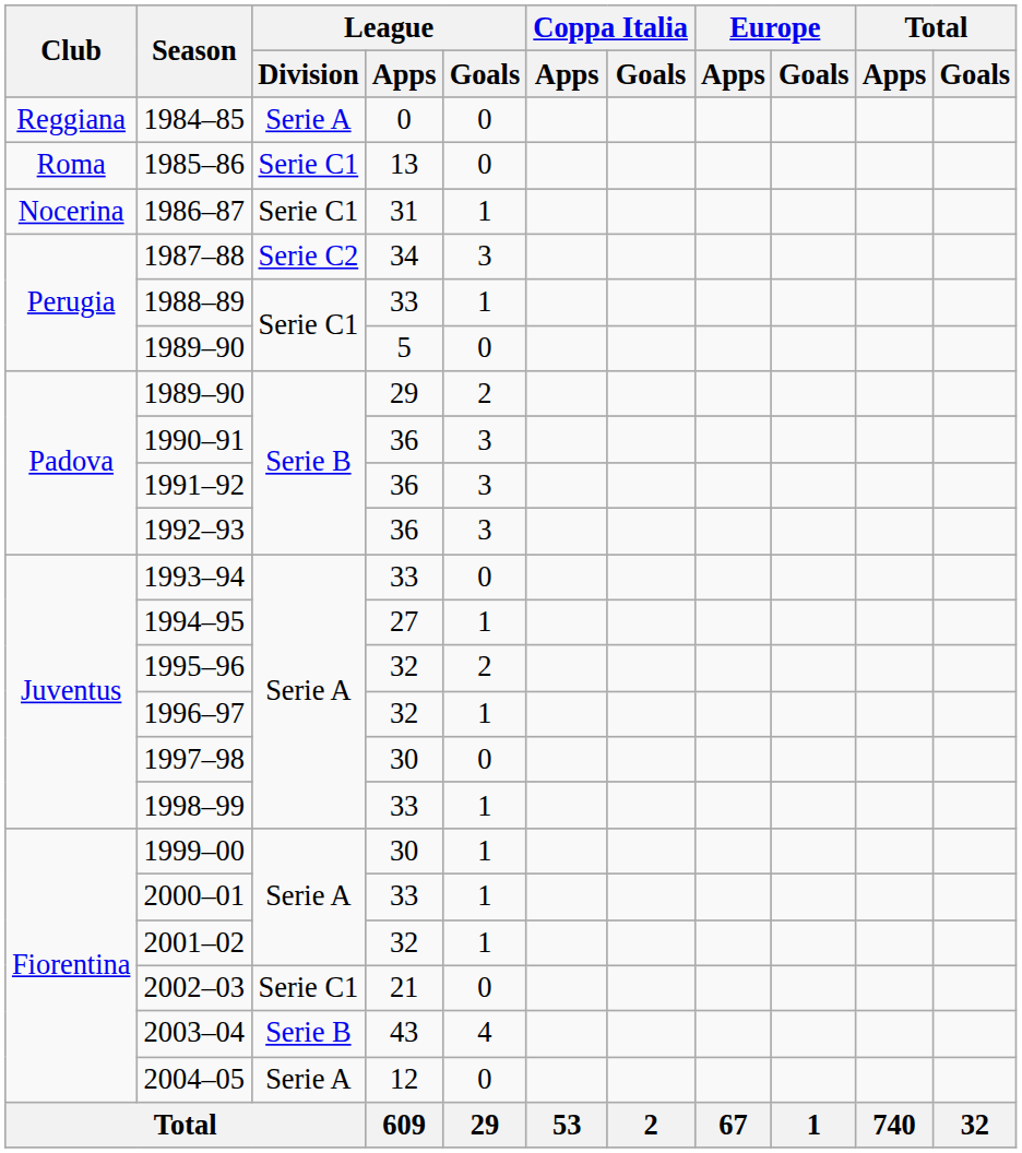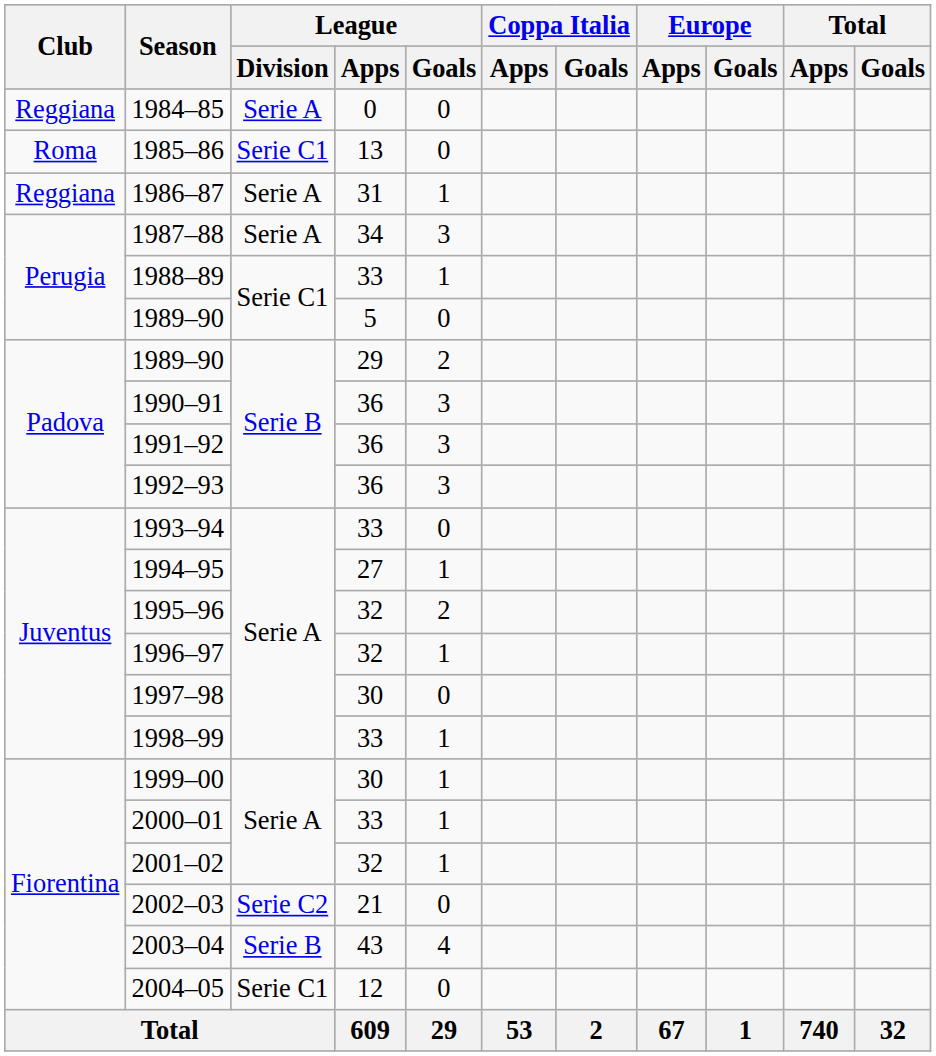 <table class="wikitable" style="text-align:center">
 <tr>
 <th rowspan=2>Club</th>
 <th rowspan=2>Season</th>
 <th colspan=3>League</th>
 <th colspan=2><a href='#'>Coppa Italia</a></th>
 <th colspan=2><a href='#'>Europe</a></th>
 <th colspan=2>Total</th>
 </tr>
 <tr>
 <th>Division</th>
 <th>Apps</th>
 <th>Goals</th>
 <th>Apps</th>
 <th>Goals</th>
 <th>Apps</th>
 <th>Goals</th>
 <th>Apps</th>
 <th>Goals</th>
 </tr>
 <tr>
 <td><a href='#'>Reggiana</a></td>
 <td>1984–85</td>
 <td><a href='#'>Serie A</a></td>
 <td>0</td>
 <td>0</td>
 <td></td>
 <td></td>
 <td></td>
 <td></td>
 <td></td>
 <td></td>
 </tr>
 <tr>
 <td><a href='#'>Roma</a></td>
 <td>1985–86</td>
 <td><a href='#'>Serie C1</a></td>
 <td>13</td>
 <td>0</td>
 <td></td>
 <td></td>
 <td></td>
 <td></td>
 <td></td>
 <td></td>
 </tr>
 <tr>
-<td><a href='#'>Nocerina</a></td>
+<td><a href='#'>Reggiana</a></td>
 <td>1986–87</td>
-<td>Serie C1</td>
+<td>Serie A</td>
 <td>31</td>
 <td>1</td>
 <td></td>
 <td></td>
 <td></td>
 <td></td>
 <td></td>
 <td></td>
 </tr>
 <tr>
 <td rowspan=3><a href='#'>Perugia</a></td>
 <td>1987–88</td>
-<td><a href='#'>Serie C2</a></td>
+<td>Serie A</td>
 <td>34</td>
 <td>3</td>
 <td></td>
 <td></td>
 <td></td>
 <td></td>
 <td></td>
 <td></td>
 </tr>
 <tr>
 <td>1988–89</td>
 <td rowspan=2>Serie C1</td>
 <td>33</td>
 <td>1</td>
 <td></td>
 <td></td>
 <td></td>
 <td></td>
 <td></td>
 <td></td>
 </tr>
 <tr>
 <td>1989–90</td>
 <td>5</td>
 <td>0</td>
 <td></td>
 <td></td>
 <td></td>
 <td></td>
 <td></td>
 <td></td>
 </tr>
 <tr>
 <td rowspan=4><a href='#'>Padova</a></td>
 <td>1989–90</td>
 <td rowspan=4><a href='#'>Serie B</a></td>
 <td>29</td>
 <td>2</td>
 <td></td>
 <td></td>
 <td></td>
 <td></td>
 <td></td>
 <td></td>
 </tr>
 <tr>
 <td>1990–91</td>
 <td>36</td>
 <td>3</td>
 <td></td>
 <td></td>
 <td></td>
 <td></td>
 <td></td>
 <td></td>
 </tr>
 <tr>
 <td>1991–92</td>
 <td>36</td>
 <td>3</td>
 <td></td>
 <td></td>
 <td></td>
 <td></td>
 <td></td>
 <td></td>
 </tr>
 <tr>
 <td>1992–93</td>
 <td>36</td>
 <td>3</td>
 <td></td>
 <td></td>
 <td></td>
 <td></td>
 <td></td>
 <td></td>
 </tr>
 <tr>
 <td rowspan=6><a href='#'>Juventus</a></td>
 <td>1993–94</td>
 <td rowspan=6>Serie A</td>
 <td>33</td>
 <td>0</td>
 <td></td>
 <td></td>
 <td></td>
 <td></td>
 <td></td>
 <td></td>
 </tr>
 <tr>
 <td>1994–95</td>
 <td>27</td>
 <td>1</td>
 <td></td>
 <td></td>
 <td></td>
 <td></td>
 <td></td>
 <td></td>
 </tr>
 <tr>
 <td>1995–96</td>
 <td>32</td>
 <td>2</td>
 <td></td>
 <td></td>
 <td></td>
 <td></td>
 <td></td>
 <td></td>
 </tr>
 <tr>
 <td>1996–97</td>
 <td>32</td>
 <td>1</td>
 <td></td>
 <td></td>
 <td></td>
 <td></td>
 <td></td>
 <td></td>
 </tr>
 <tr>
 <td>1997–98</td>
 <td>30</td>
 <td>0</td>
 <td></td>
 <td></td>
 <td></td>
 <td></td>
 <td></td>
 <td></td>
 </tr>
 <tr>
 <td>1998–99</td>
 <td>33</td>
 <td>1</td>
 <td></td>
 <td></td>
 <td></td>
 <td></td>
 <td></td>
 <td></td>
 </tr>
 <tr>
 <td rowspan=6><a href='#'>Fiorentina</a></td>
 <td>1999–00</td>
 <td rowspan=3>Serie A</td>
 <td>30</td>
 <td>1</td>
 <td></td>
 <td></td>
 <td></td>
 <td></td>
 <td></td>
 <td></td>
 </tr>
 <tr>
 <td>2000–01</td>
 <td>33</td>
 <td>1</td>
 <td></td>
 <td></td>
 <td></td>
 <td></td>
 <td></td>
 <td></td>
 </tr>
 <tr>
 <td>2001–02</td>
 <td>32</td>
 <td>1</td>
 <td></td>
 <td></td>
 <td></td>
 <td></td>
 <td></td>
 <td></td>
 </tr>
 <tr>
 <td>2002–03</td>
-<td>Serie C1</td>
+<td><a href='#'>Serie C2</a></td>
 <td>21</td>
 <td>0</td>
 <td></td>
 <td></td>
 <td></td>
 <td></td>
 <td></td>
 <td></td>
 </tr>
 <tr>
 <td>2003–04</td>
 <td><a href='#'>Serie B</a></td>
 <td>43</td>
 <td>4</td>
 <td></td>
 <td></td>
 <td></td>
 <td></td>
 <td></td>
 <td></td>
 </tr>
 <tr>
 <td>2004–05</td>
-<td>Serie A</td>
+<td>Serie C1</td>
 <td>12</td>
 <td>0</td>
 <td></td>
 <td></td>
 <td></td>
 <td></td>
 <td></td>
 <td></td>
 </tr>
 <tr>
 <th colspan=3>Total</th>
 <th>609</th>
 <th>29</th>
 <th>53</th>
 <th>2</th>
 <th>67</th>
 <th>1</th>
 <th>740</th>
 <th>32</th>
 </tr>
 </table>
